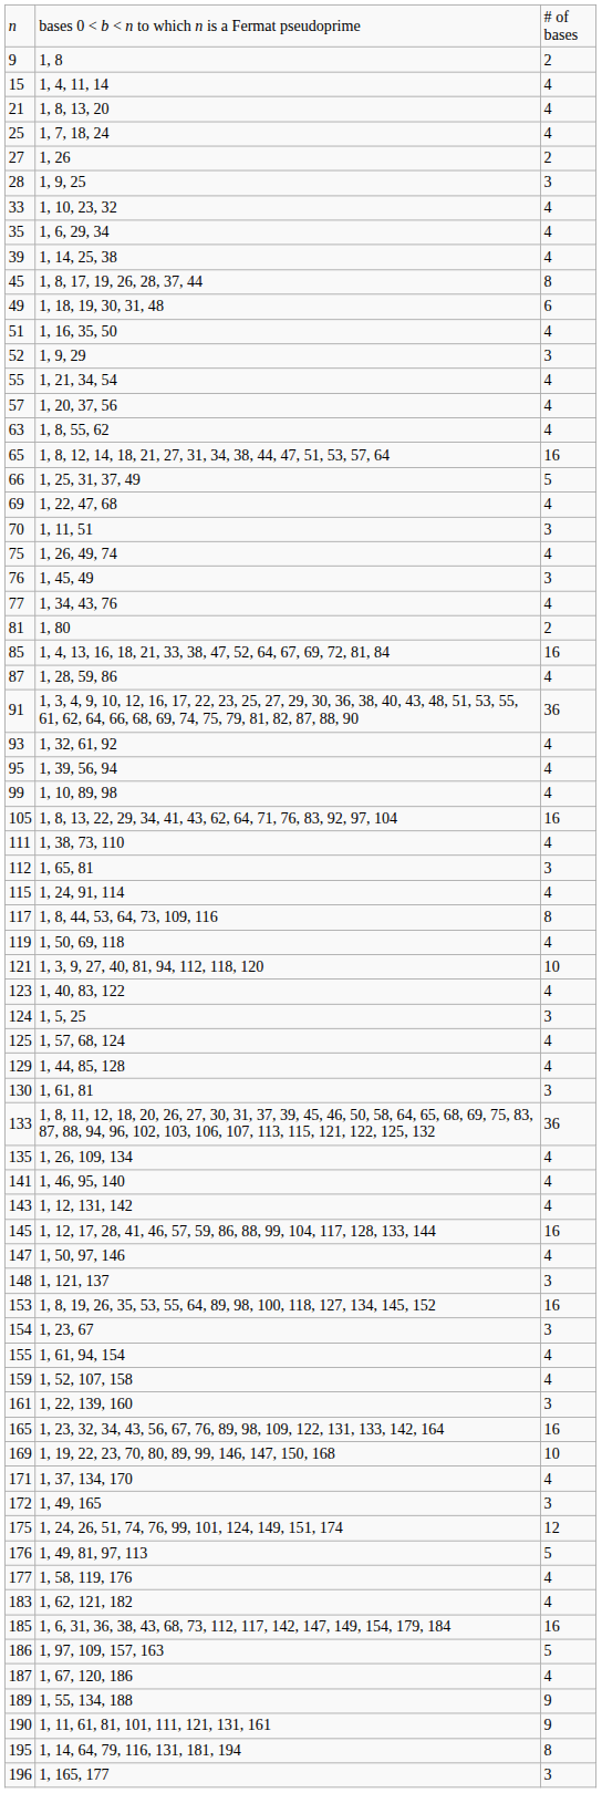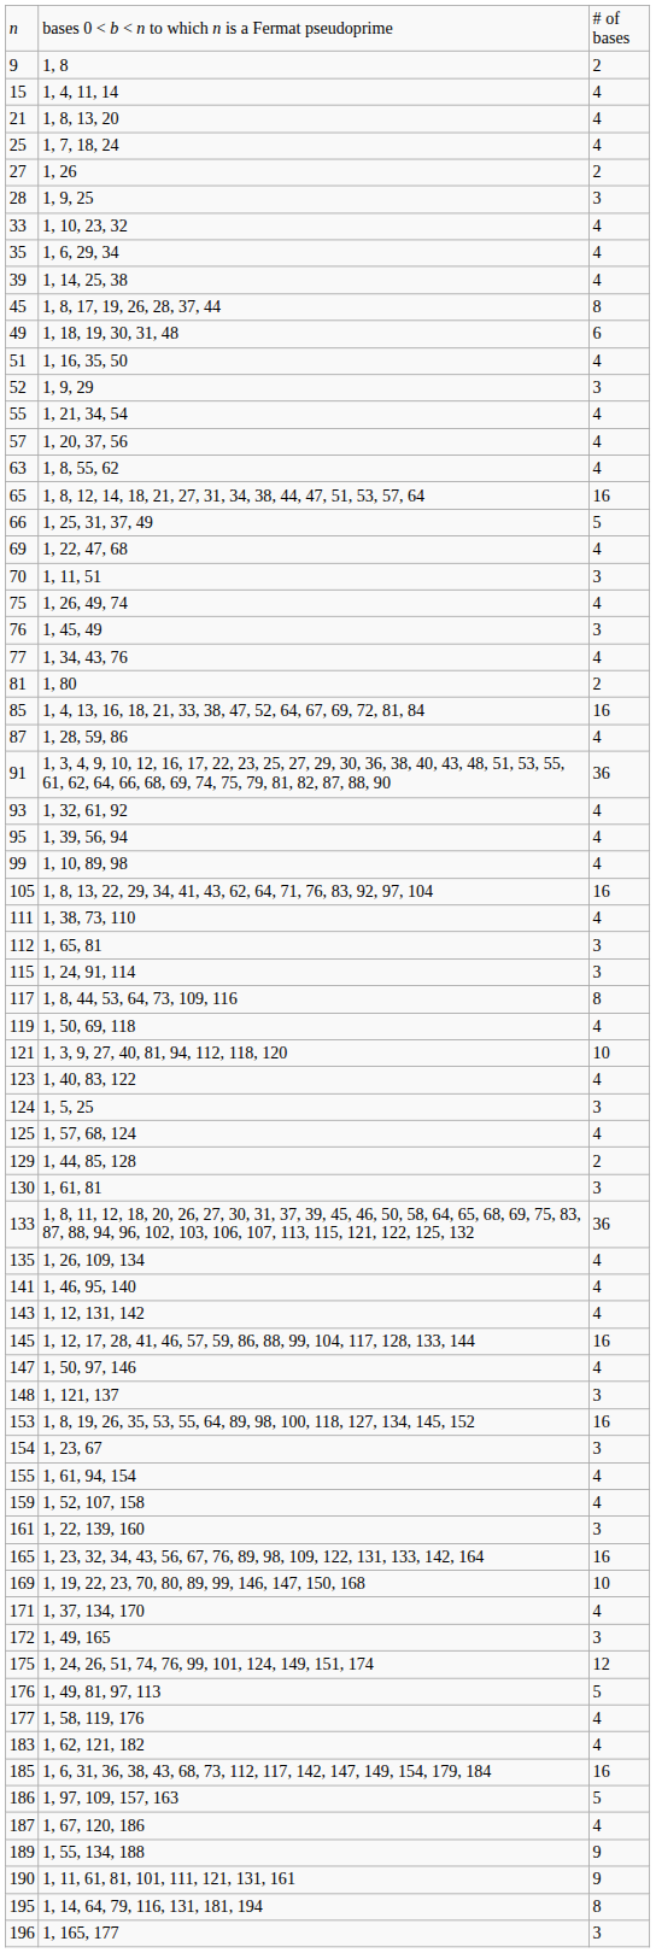 <table class="wikitable">
 <tr>
 <td><em>n</em></td>
 <td>bases 0 < <em>b</em> < <em>n</em> to which <em>n</em> is a Fermat pseudoprime</td>
 <td># of bases<br></td>
 </tr>
 <tr>
 <td>9</td>
 <td>1, 8</td>
 <td>2</td>
 </tr>
 <tr>
 <td>15</td>
 <td>1, 4, 11, 14</td>
 <td>4</td>
 </tr>
 <tr>
 <td>21</td>
 <td>1, 8, 13, 20</td>
 <td>4</td>
 </tr>
 <tr>
 <td>25</td>
 <td>1, 7, 18, 24</td>
 <td>4</td>
 </tr>
 <tr>
 <td>27</td>
 <td>1, 26</td>
 <td>2</td>
 </tr>
 <tr>
 <td>28</td>
 <td>1, 9, 25</td>
 <td>3</td>
 </tr>
 <tr>
 <td>33</td>
 <td>1, 10, 23, 32</td>
 <td>4</td>
 </tr>
 <tr>
 <td>35</td>
 <td>1, 6, 29, 34</td>
 <td>4</td>
 </tr>
 <tr>
 <td>39</td>
 <td>1, 14, 25, 38</td>
 <td>4</td>
 </tr>
 <tr>
 <td>45</td>
 <td>1, 8, 17, 19, 26, 28, 37, 44</td>
 <td>8</td>
 </tr>
 <tr>
 <td>49</td>
 <td>1, 18, 19, 30, 31, 48</td>
 <td>6</td>
 </tr>
 <tr>
 <td>51</td>
 <td>1, 16, 35, 50</td>
 <td>4</td>
 </tr>
 <tr>
 <td>52</td>
 <td>1, 9, 29</td>
 <td>3</td>
 </tr>
 <tr>
 <td>55</td>
 <td>1, 21, 34, 54</td>
 <td>4</td>
 </tr>
 <tr>
 <td>57</td>
 <td>1, 20, 37, 56</td>
 <td>4</td>
 </tr>
 <tr>
 <td>63</td>
 <td>1, 8, 55, 62</td>
 <td>4</td>
 </tr>
 <tr>
 <td>65</td>
 <td>1, 8, 12, 14, 18, 21, 27, 31, 34, 38, 44, 47, 51, 53, 57, 64</td>
 <td>16</td>
 </tr>
 <tr>
 <td>66</td>
 <td>1, 25, 31, 37, 49</td>
 <td>5</td>
 </tr>
 <tr>
 <td>69</td>
 <td>1, 22, 47, 68</td>
 <td>4</td>
 </tr>
 <tr>
 <td>70</td>
 <td>1, 11, 51</td>
 <td>3</td>
 </tr>
 <tr>
 <td>75</td>
 <td>1, 26, 49, 74</td>
 <td>4</td>
 </tr>
 <tr>
 <td>76</td>
 <td>1, 45, 49</td>
 <td>3</td>
 </tr>
 <tr>
 <td>77</td>
 <td>1, 34, 43, 76</td>
 <td>4</td>
 </tr>
 <tr>
 <td>81</td>
 <td>1, 80</td>
 <td>2</td>
 </tr>
 <tr>
 <td>85</td>
 <td>1, 4, 13, 16, 18, 21, 33, 38, 47, 52, 64, 67, 69, 72, 81, 84</td>
 <td>16</td>
 </tr>
 <tr>
 <td>87</td>
 <td>1, 28, 59, 86</td>
 <td>4</td>
 </tr>
 <tr>
 <td>91</td>
 <td>1, 3, 4, 9, 10, 12, 16, 17, 22, 23, 25, 27, 29, 30, 36, 38, 40, 43, 48, 51, 53, 55, 61, 62, 64, 66, 68, 69, 74, 75, 79, 81, 82, 87, 88, 90</td>
 <td>36</td>
 </tr>
 <tr>
 <td>93</td>
 <td>1, 32, 61, 92</td>
 <td>4</td>
 </tr>
 <tr>
 <td>95</td>
 <td>1, 39, 56, 94</td>
 <td>4</td>
 </tr>
 <tr>
 <td>99</td>
 <td>1, 10, 89, 98</td>
 <td>4</td>
 </tr>
 <tr>
 <td>105</td>
 <td>1, 8, 13, 22, 29, 34, 41, 43, 62, 64, 71, 76, 83, 92, 97, 104</td>
 <td>16</td>
 </tr>
 <tr>
 <td>111</td>
 <td>1, 38, 73, 110</td>
 <td>4</td>
 </tr>
 <tr>
 <td>112</td>
 <td>1, 65, 81</td>
 <td>3</td>
 </tr>
 <tr>
 <td>115</td>
 <td>1, 24, 91, 114</td>
-<td>4</td>
+<td>3</td>
 </tr>
 <tr>
 <td>117</td>
 <td>1, 8, 44, 53, 64, 73, 109, 116</td>
 <td>8</td>
 </tr>
 <tr>
 <td>119</td>
 <td>1, 50, 69, 118</td>
 <td>4</td>
 </tr>
 <tr>
 <td>121</td>
 <td>1, 3, 9, 27, 40, 81, 94, 112, 118, 120</td>
 <td>10</td>
 </tr>
 <tr>
 <td>123</td>
 <td>1, 40, 83, 122</td>
 <td>4</td>
 </tr>
 <tr>
 <td>124</td>
 <td>1, 5, 25</td>
 <td>3</td>
 </tr>
 <tr>
 <td>125</td>
 <td>1, 57, 68, 124</td>
 <td>4</td>
 </tr>
 <tr>
 <td>129</td>
 <td>1, 44, 85, 128</td>
-<td>4</td>
+<td>2</td>
 </tr>
 <tr>
 <td>130</td>
 <td>1, 61, 81</td>
 <td>3</td>
 </tr>
 <tr>
 <td>133</td>
 <td>1, 8, 11, 12, 18, 20, 26, 27, 30, 31, 37, 39, 45, 46, 50, 58, 64, 65, 68, 69, 75, 83, 87, 88, 94, 96, 102, 103, 106, 107, 113, 115, 121, 122, 125, 132</td>
 <td>36</td>
 </tr>
 <tr>
 <td>135</td>
 <td>1, 26, 109, 134</td>
 <td>4</td>
 </tr>
 <tr>
 <td>141</td>
 <td>1, 46, 95, 140</td>
 <td>4</td>
 </tr>
 <tr>
 <td>143</td>
 <td>1, 12, 131, 142</td>
 <td>4</td>
 </tr>
 <tr>
 <td>145</td>
 <td>1, 12, 17, 28, 41, 46, 57, 59, 86, 88, 99, 104, 117, 128, 133, 144</td>
 <td>16</td>
 </tr>
 <tr>
 <td>147</td>
 <td>1, 50, 97, 146</td>
 <td>4</td>
 </tr>
 <tr>
 <td>148</td>
 <td>1, 121, 137</td>
 <td>3</td>
 </tr>
 <tr>
 <td>153</td>
 <td>1, 8, 19, 26, 35, 53, 55, 64, 89, 98, 100, 118, 127, 134, 145, 152</td>
 <td>16</td>
 </tr>
 <tr>
 <td>154</td>
 <td>1, 23, 67</td>
 <td>3</td>
 </tr>
 <tr>
 <td>155</td>
 <td>1, 61, 94, 154</td>
 <td>4</td>
 </tr>
 <tr>
 <td>159</td>
 <td>1, 52, 107, 158</td>
 <td>4</td>
 </tr>
 <tr>
 <td>161</td>
 <td>1, 22, 139, 160</td>
 <td>3</td>
 </tr>
 <tr>
 <td>165</td>
 <td>1, 23, 32, 34, 43, 56, 67, 76, 89, 98, 109, 122, 131, 133, 142, 164</td>
 <td>16</td>
 </tr>
 <tr>
 <td>169</td>
 <td>1, 19, 22, 23, 70, 80, 89, 99, 146, 147, 150, 168</td>
 <td>10</td>
 </tr>
 <tr>
 <td>171</td>
 <td>1, 37, 134, 170</td>
 <td>4</td>
 </tr>
 <tr>
 <td>172</td>
 <td>1, 49, 165</td>
 <td>3</td>
 </tr>
 <tr>
 <td>175</td>
 <td>1, 24, 26, 51, 74, 76, 99, 101, 124, 149, 151, 174</td>
 <td>12</td>
 </tr>
 <tr>
 <td>176</td>
 <td>1, 49, 81, 97, 113</td>
 <td>5</td>
 </tr>
 <tr>
 <td>177</td>
 <td>1, 58, 119, 176</td>
 <td>4</td>
 </tr>
 <tr>
 <td>183</td>
 <td>1, 62, 121, 182</td>
 <td>4</td>
 </tr>
 <tr>
 <td>185</td>
 <td>1, 6, 31, 36, 38, 43, 68, 73, 112, 117, 142, 147, 149, 154, 179, 184</td>
 <td>16</td>
 </tr>
 <tr>
 <td>186</td>
 <td>1, 97, 109, 157, 163</td>
 <td>5</td>
 </tr>
 <tr>
 <td>187</td>
 <td>1, 67, 120, 186</td>
 <td>4</td>
 </tr>
 <tr>
 <td>189</td>
 <td>1, 55, 134, 188</td>
 <td>9</td>
 </tr>
 <tr>
 <td>190</td>
 <td>1, 11, 61, 81, 101, 111, 121, 131, 161</td>
 <td>9</td>
 </tr>
 <tr>
 <td>195</td>
 <td>1, 14, 64, 79, 116, 131, 181, 194</td>
 <td>8</td>
 </tr>
 <tr>
 <td>196</td>
 <td>1, 165, 177</td>
 <td>3</td>
 </tr>
 </table>
